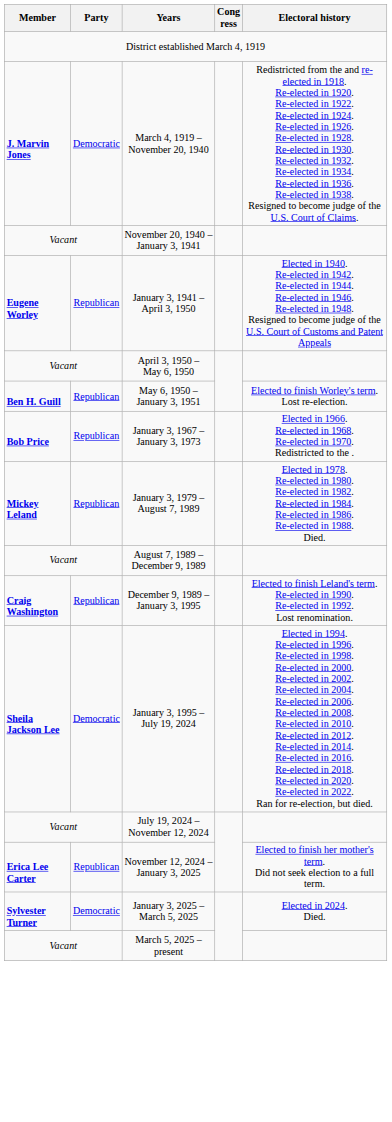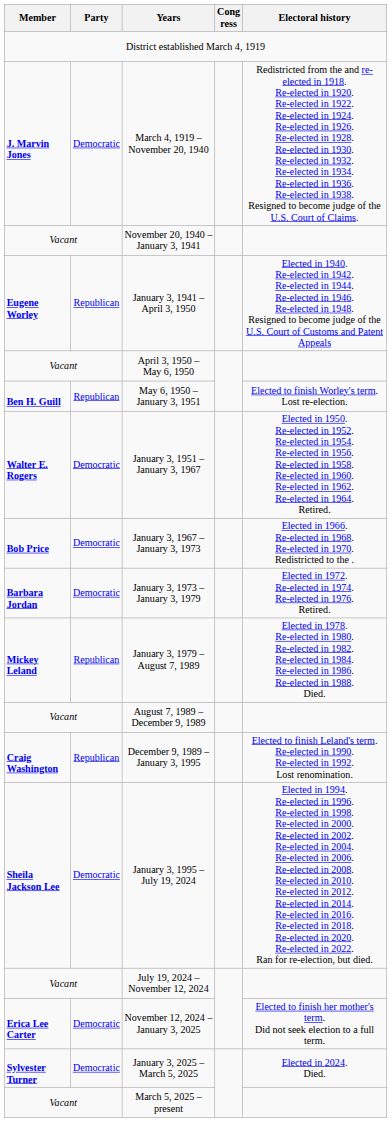 <table class=wikitable style="text-align:center">
 <tr>
 <th>Member</th>
 <th>Party</th>
 <th>Years</th>
 <th>Cong<br>ress</th>
 <th>Electoral history</th>
 </tr>
 <tr style="height:3em">
 <td colspan=5>District established March 4, 1919</td>
 </tr>
 <tr style="height:3em">
 <td align=left><br><strong><a href='#'>J. Marvin Jones</a></strong><br></td>
 <td><a href='#'>Democratic</a></td>
 <td nowrap>March 4, 1919 –<br>November 20, 1940</td>
 <td></td>
 <td>Redistricted from the  and <a href='#'>re-elected in 1918</a>.<br><a href='#'>Re-elected in 1920</a>.<br><a href='#'>Re-elected in 1922</a>.<br><a href='#'>Re-elected in 1924</a>.<br><a href='#'>Re-elected in 1926</a>.<br><a href='#'>Re-elected in 1928</a>.<br><a href='#'>Re-elected in 1930</a>.<br><a href='#'>Re-elected in 1932</a>.<br><a href='#'>Re-elected in 1934</a>.<br><a href='#'>Re-elected in 1936</a>.<br><a href='#'>Re-elected in 1938</a>.<br>Resigned to become judge of the <a href='#'>U.S. Court of Claims</a>.</td>
 </tr>
 <tr style="height:3em">
 <td colspan=2><em>Vacant</em></td>
 <td nowrap>November 20, 1940 –<br>January 3, 1941</td>
 <td></td>
 <td></td>
 </tr>
 <tr style="height:3em">
 <td align=left><br><strong><a href='#'>Eugene Worley</a></strong><br></td>
 <td><a href='#'>Republican</a></td>
 <td nowrap>January 3, 1941 –<br>April 3, 1950</td>
 <td></td>
 <td><a href='#'>Elected in 1940</a>.<br><a href='#'>Re-elected in 1942</a>.<br><a href='#'>Re-elected in 1944</a>.<br><a href='#'>Re-elected in 1946</a>.<br><a href='#'>Re-elected in 1948</a>.<br>Resigned to become judge of the <a href='#'>U.S. Court of Customs and Patent Appeals</a></td>
 </tr>
 <tr style="height:3em">
 <td colspan=2><em>Vacant</em></td>
 <td nowrap>April 3, 1950 –<br>May 6, 1950</td>
 <td rowspan=2></td>
 <td></td>
 </tr>
 <tr style="height:3em">
 <td align=left><br><strong><a href='#'>Ben H. Guill</a></strong><br></td>
 <td><a href='#'>Republican</a></td>
 <td nowrap>May 6, 1950 –<br>January 3, 1951</td>
 <td><a href='#'>Elected to finish Worley's term</a>.<br>Lost re-election.</td>
 </tr>
 <tr style="height:3em">
+<td align=left><br><strong><a href='#'>Walter E. Rogers</a></strong><br></td>
+<td><a href='#'>Democratic</a></td>
+<td nowrap>January 3, 1951 –<br>January 3, 1967</td>
+<td></td>
+<td><a href='#'>Elected in 1950</a>.<br><a href='#'>Re-elected in 1952</a>.<br><a href='#'>Re-elected in 1954</a>.<br><a href='#'>Re-elected in 1956</a>.<br><a href='#'>Re-elected in 1958</a>.<br><a href='#'>Re-elected in 1960</a>.<br><a href='#'>Re-elected in 1962</a>.<br><a href='#'>Re-elected in 1964</a>.<br>Retired.</td>
+</tr>
+<tr style="height:3em">
 <td align=left><br><strong><a href='#'>Bob Price</a></strong><br></td>
-<td><a href='#'>Republican</a></td>
+<td><a href='#'>Democratic</a></td>
 <td nowrap>January 3, 1967 –<br>January 3, 1973</td>
 <td></td>
 <td><a href='#'>Elected in 1966</a>.<br><a href='#'>Re-elected in 1968</a>.<br><a href='#'>Re-elected in 1970</a>.<br>Redistricted to the .</td>
+</tr>
+<tr style="height:3em">
+<td align=left><br><strong><a href='#'>Barbara Jordan</a></strong><br></td>
+<td><a href='#'>Democratic</a></td>
+<td nowrap>January 3, 1973 –<br>January 3, 1979</td>
+<td></td>
+<td><a href='#'>Elected in 1972</a>.<br><a href='#'>Re-elected in 1974</a>.<br><a href='#'>Re-elected in 1976</a>.<br>Retired.</td>
 </tr>
 <tr style="height:3em">
 <td align=left><br><strong><a href='#'>Mickey Leland</a></strong><br></td>
 <td><a href='#'>Republican</a></td>
 <td nowrap>January 3, 1979 –<br>August 7, 1989</td>
 <td></td>
 <td><a href='#'>Elected in 1978</a>.<br><a href='#'>Re-elected in 1980</a>.<br><a href='#'>Re-elected in 1982</a>.<br><a href='#'>Re-elected in 1984</a>.<br><a href='#'>Re-elected in 1986</a>.<br><a href='#'>Re-elected in 1988</a>.<br>Died.</td>
 </tr>
 <tr style="height:3em">
 <td colspan=2><em>Vacant</em></td>
 <td nowrap>August 7, 1989 –<br>December 9, 1989</td>
 <td></td>
 <td></td>
 </tr>
 <tr style="height:3em">
 <td align=left><br><strong><a href='#'>Craig Washington</a></strong><br></td>
 <td><a href='#'>Republican</a></td>
 <td nowrap>December 9, 1989 –<br>January 3, 1995</td>
 <td></td>
 <td><a href='#'>Elected to finish Leland's term</a>.<br><a href='#'>Re-elected in 1990</a>.<br><a href='#'>Re-elected in 1992</a>.<br>Lost renomination.</td>
 </tr>
 <tr style="height:3em">
 <td align=left><br><strong><a href='#'>Sheila Jackson Lee</a></strong><br></td>
 <td><a href='#'>Democratic</a></td>
 <td nowrap>January 3, 1995 –<br>July 19, 2024</td>
 <td></td>
 <td><a href='#'>Elected in 1994</a>.<br><a href='#'>Re-elected in 1996</a>.<br><a href='#'>Re-elected in 1998</a>.<br><a href='#'>Re-elected in 2000</a>.<br><a href='#'>Re-elected in 2002</a>.<br><a href='#'>Re-elected in 2004</a>.<br><a href='#'>Re-elected in 2006</a>.<br><a href='#'>Re-elected in 2008</a>.<br><a href='#'>Re-elected in 2010</a>.<br><a href='#'>Re-elected in 2012</a>.<br><a href='#'>Re-elected in 2014</a>.<br><a href='#'>Re-elected in 2016</a>.<br><a href='#'>Re-elected in 2018</a>.<br><a href='#'>Re-elected in 2020</a>.<br><a href='#'>Re-elected in 2022</a>.<br>Ran for re-election, but died.</td>
 </tr>
 <tr style="height:3em">
 <td colspan=2><em>Vacant</em></td>
 <td nowrap>July 19, 2024 –<br>November 12, 2024</td>
 <td rowspan=2></td>
 <td></td>
 </tr>
 <tr style="height:3em">
 <td align=left><br><strong><a href='#'>Erica Lee Carter</a></strong><br></td>
-<td><a href='#'>Republican</a></td>
+<td><a href='#'>Democratic</a></td>
 <td nowrap>November 12, 2024 –<br>January 3, 2025</td>
 <td><a href='#'>Elected to finish her mother's term</a>.<br>Did not seek election to a full term.</td>
 </tr>
 <tr style="height:3em">
 <td align=left><br><strong><a href='#'>Sylvester Turner</a></strong> <br></td>
 <td><a href='#'>Democratic</a></td>
 <td nowrap>January 3, 2025 –<br>March 5, 2025</td>
 <td rowspan=2></td>
 <td><a href='#'>Elected in 2024</a>.<br>Died.</td>
 </tr>
 <tr style="height:3em">
 <td colspan=2><em>Vacant</em></td>
 <td nowrap>March 5, 2025 –<br>present</td>
 <td></td>
 </tr>
 </table>
